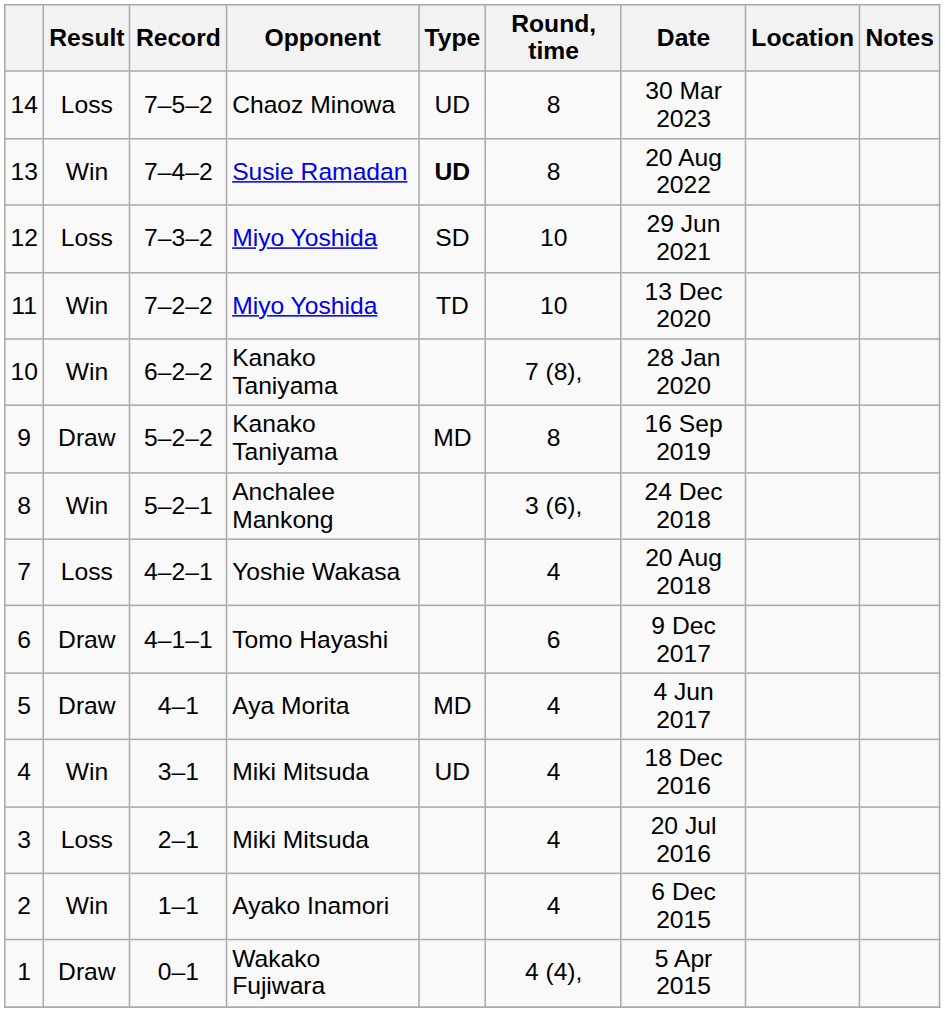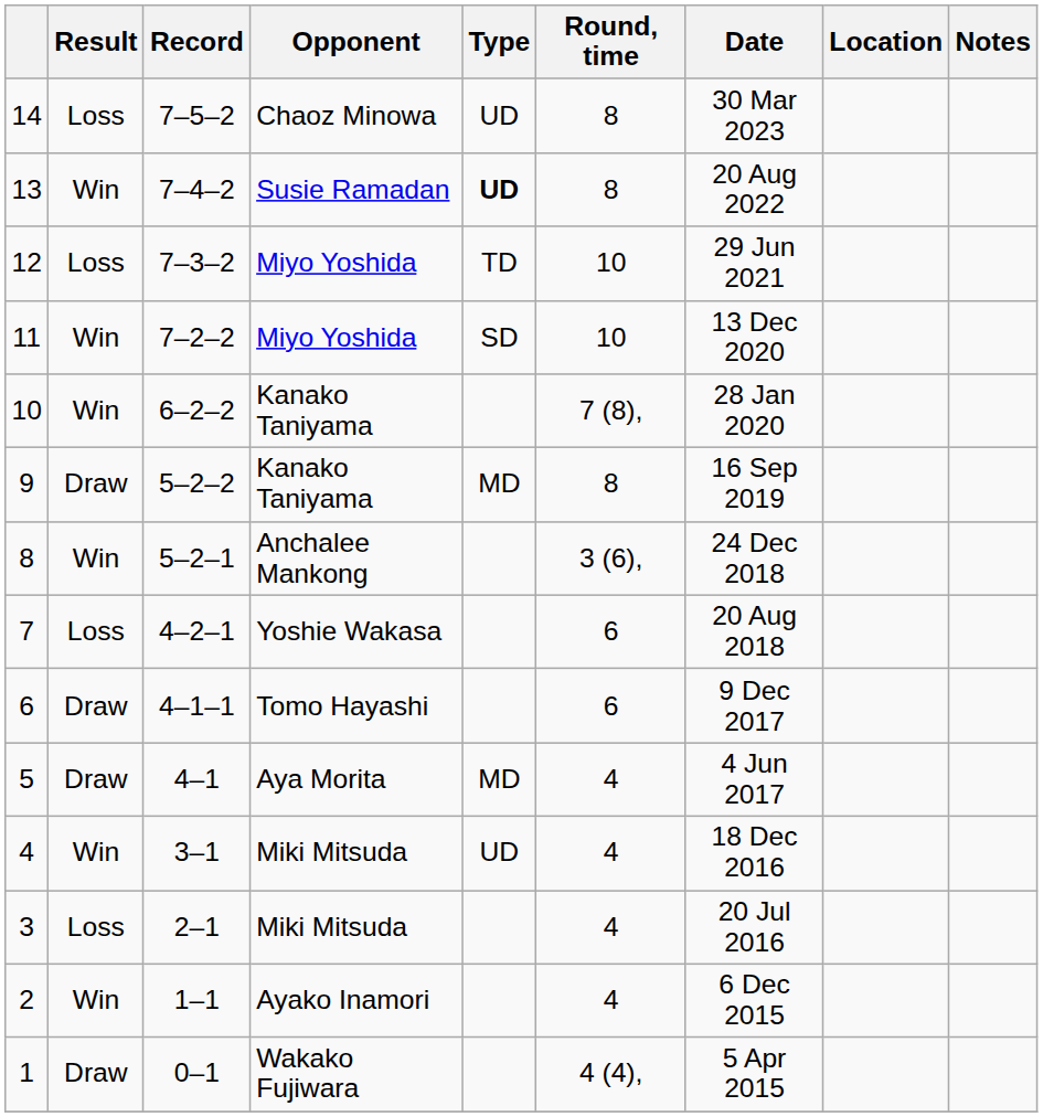 <table class="wikitable" style="text-align:center">
 <tr>
 <th></th>
 <th>Result</th>
 <th>Record</th>
 <th>Opponent</th>
 <th>Type</th>
 <th>Round, time</th>
 <th>Date</th>
 <th>Location</th>
 <th>Notes</th>
 </tr>
 <tr>
 <td>14</td>
 <td>Loss</td>
 <td>7–5–2</td>
 <td align=left> Chaoz Minowa</td>
 <td>UD</td>
 <td>8</td>
 <td>30 Mar 2023</td>
 <td align=left></td>
 <td></td>
 </tr>
 <tr>
 <td>13</td>
 <td>Win</td>
 <td>7–4–2</td>
 <td align=left> <a href='#'>Susie Ramadan</a></td>
 <td><strong>UD</strong></td>
 <td>8</td>
 <td>20 Aug 2022</td>
 <td align=left></td>
 <td></td>
 </tr>
 <tr>
 <td>12</td>
 <td>Loss</td>
 <td>7–3–2</td>
 <td align=left> <a href='#'>Miyo Yoshida</a></td>
-<td>SD</td>
+<td>TD</td>
 <td>10</td>
 <td>29 Jun 2021</td>
 <td align=left></td>
 <td align=left></td>
 </tr>
 <tr>
 <td>11</td>
 <td>Win</td>
 <td>7–2–2</td>
 <td align=left> <a href='#'>Miyo Yoshida</a></td>
-<td>TD</td>
+<td>SD</td>
 <td>10</td>
 <td>13 Dec 2020</td>
 <td align=left></td>
 <td align=left></td>
 </tr>
 <tr>
 <td>10</td>
 <td>Win</td>
 <td>6–2–2</td>
 <td align=left> Kanako Taniyama</td>
 <td></td>
 <td>7 (8), </td>
 <td>28 Jan 2020</td>
 <td align=left></td>
 <td align=left></td>
 </tr>
 <tr>
 <td>9</td>
 <td>Draw</td>
 <td>5–2–2</td>
 <td align=left> Kanako Taniyama</td>
 <td>MD</td>
 <td>8</td>
 <td>16 Sep 2019</td>
 <td align=left></td>
 <td align=left></td>
 </tr>
 <tr>
 <td>8</td>
 <td>Win</td>
 <td>5–2–1</td>
 <td align=left> Anchalee Mankong</td>
 <td></td>
 <td>3 (6), </td>
 <td>24 Dec 2018</td>
 <td align=left></td>
 <td></td>
 </tr>
 <tr>
 <td>7</td>
 <td>Loss</td>
 <td>4–2–1</td>
 <td align=left> Yoshie Wakasa</td>
 <td></td>
-<td>4</td>
+<td>6</td>
 <td>20 Aug 2018</td>
 <td align=left></td>
 <td></td>
 </tr>
 <tr>
 <td>6</td>
 <td>Draw</td>
 <td>4–1–1</td>
 <td align=left> Tomo Hayashi</td>
 <td></td>
 <td>6</td>
 <td>9 Dec 2017</td>
 <td align=left></td>
 <td></td>
 </tr>
 <tr>
 <td>5</td>
 <td>Draw</td>
 <td>4–1</td>
 <td align=left> Aya Morita</td>
 <td>MD</td>
 <td>4</td>
 <td>4 Jun 2017</td>
 <td align=left></td>
 <td></td>
 </tr>
 <tr>
 <td>4</td>
 <td>Win</td>
 <td>3–1</td>
 <td align=left> Miki Mitsuda</td>
 <td>UD</td>
 <td>4</td>
 <td>18 Dec 2016</td>
 <td align=left></td>
 <td></td>
 </tr>
 <tr>
 <td>3</td>
 <td>Loss</td>
 <td>2–1</td>
 <td align=left> Miki Mitsuda</td>
 <td></td>
 <td>4</td>
 <td>20 Jul 2016</td>
 <td align=left></td>
 <td></td>
 </tr>
 <tr>
 <td>2</td>
 <td>Win</td>
 <td>1–1</td>
 <td align=left> Ayako Inamori</td>
 <td></td>
 <td>4</td>
 <td>6 Dec 2015</td>
 <td align=left></td>
 <td></td>
 </tr>
 <tr>
 <td>1</td>
 <td>Draw</td>
 <td>0–1</td>
 <td align=left> Wakako Fujiwara</td>
 <td></td>
 <td>4 (4), </td>
 <td>5 Apr 2015</td>
 <td align=left></td>
 <td></td>
 </tr>
 <tr>
 </tr>
 </table>
